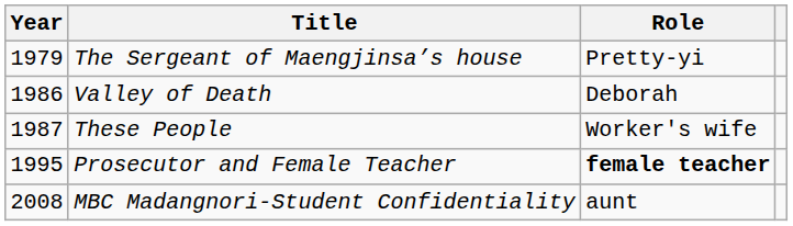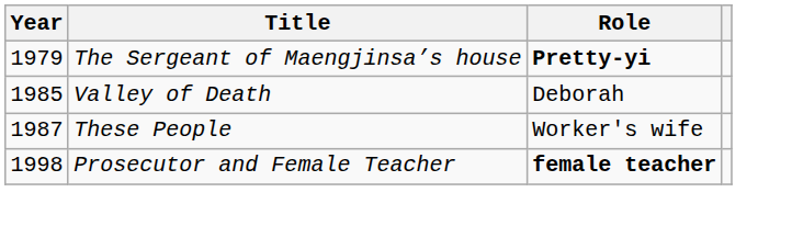 <table class="wikitable sortable plainrowheaders">
 <tr>
 <th>Year</th>
 <th>Title</th>
 <th>Role</th>
 <th class="unsortable"></th>
 </tr>
 <tr>
 <td>1979</td>
 <td><em>The Sergeant of Maengjinsa’s house</em></td>
-<td>Pretty-yi</td>
+<td><strong>Pretty-yi</strong></td>
 <td></td>
 </tr>
 <tr>
-<td>1986</td>
+<td>1985</td>
 <td><em>Valley of Death</em></td>
 <td>Deborah</td>
 <td></td>
 </tr>
 <tr>
 <td>1987</td>
 <td><em>These People</em></td>
 <td>Worker's wife</td>
 <td></td>
 </tr>
 <tr>
-<td>1995</td>
+<td>1998</td>
 <td><em>Prosecutor and Female Teacher</em></td>
 <td><strong>female teacher</strong></td>
 <td></td>
 </tr>
-<tr>
-<td>2008</td>
-<td><em>MBC Madangnori-Student Confidentiality</em></td>
-<td>aunt</td>
-<td></td>
-</tr>
 </table>
